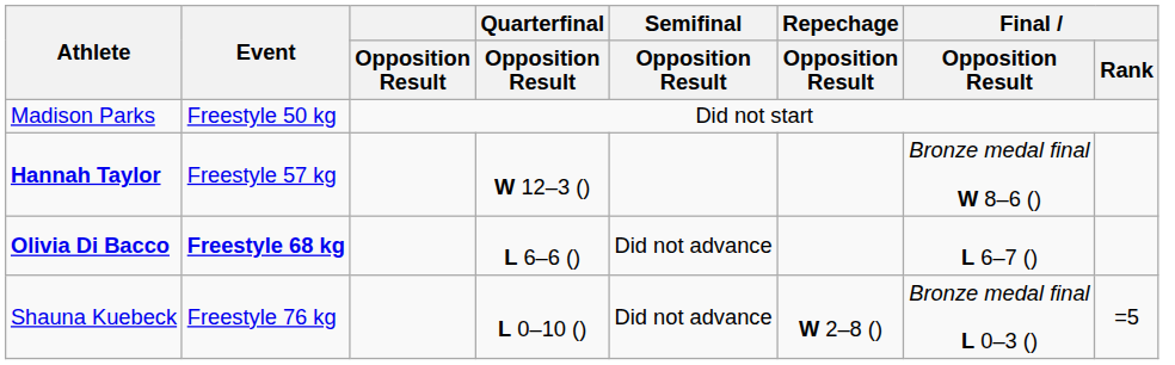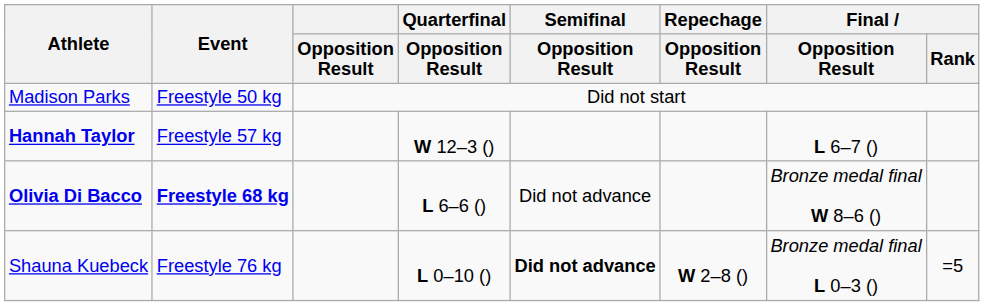 <table class=wikitable style=font-size:90%;text-align:center>
 <tr>
 <th rowspan=2>Athlete</th>
 <th rowspan=2>Event</th>
 <th></th>
 <th>Quarterfinal</th>
 <th>Semifinal</th>
 <th>Repechage</th>
 <th colspan=2>Final / </th>
 </tr>
 <tr style font-size:95%>
 <th>Opposition<br>Result</th>
 <th>Opposition<br>Result</th>
 <th>Opposition<br>Result</th>
 <th>Opposition<br>Result</th>
 <th>Opposition<br>Result</th>
 <th>Rank</th>
 </tr>
 <tr>
 <td align=left><a href='#'>Madison Parks</a></td>
 <td align=left><a href='#'>Freestyle 50 kg</a></td>
 <td colspan=6>Did not start</td>
 </tr>
 <tr>
 <td align=left><strong><a href='#'>Hannah Taylor</a></strong></td>
 <td align=left><a href='#'>Freestyle 57 kg</a></td>
 <td></td>
 <td><br><strong>W</strong> 12–3 ()</td>
 <td><br></td>
 <td></td>
-<td><em>Bronze medal final</em><br><br><strong>W</strong> 8–6 ()</td>
+<td><br><strong>L</strong> 6–7 ()</td>
 <td></td>
 </tr>
 <tr>
 <td align=left><strong><a href='#'>Olivia Di Bacco</a></strong></td>
 <td align=left><strong><a href='#'>Freestyle 68 kg</a></strong></td>
 <td></td>
 <td><br><strong>L</strong> 6–6 ()</td>
 <td>Did not advance</td>
 <td></td>
-<td><br><strong>L</strong> 6–7 ()</td>
+<td><em>Bronze medal final</em><br><br><strong>W</strong> 8–6 ()</td>
 <td></td>
 </tr>
 <tr>
 <td align=left><a href='#'>Shauna Kuebeck</a></td>
 <td align=left><a href='#'>Freestyle 76 kg</a></td>
 <td></td>
 <td><br><strong>L</strong> 0–10 ()</td>
-<td>Did not advance</td>
+<td><strong>Did not advance</strong></td>
 <td><br><strong>W</strong> 2–8 ()</td>
 <td><em>Bronze medal final</em><br><br><strong>L</strong> 0–3 ()</td>
 <td>=5</td>
 </tr>
 </table>
